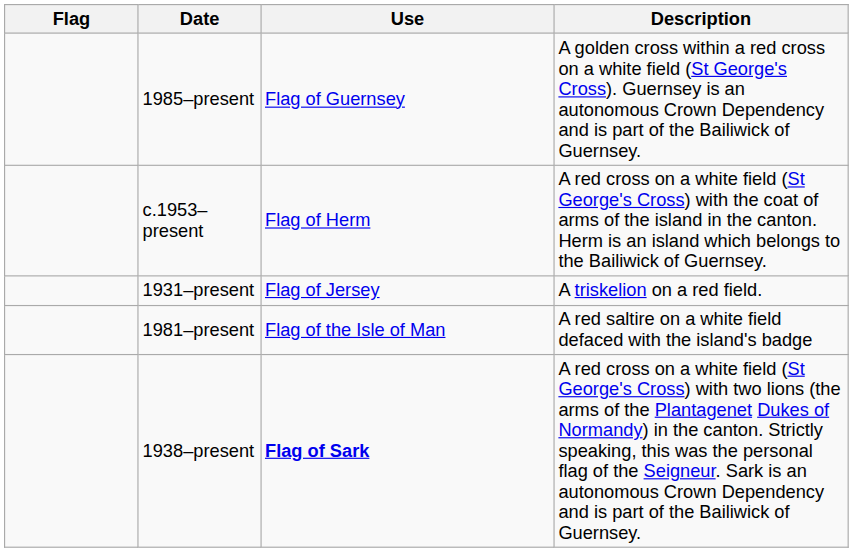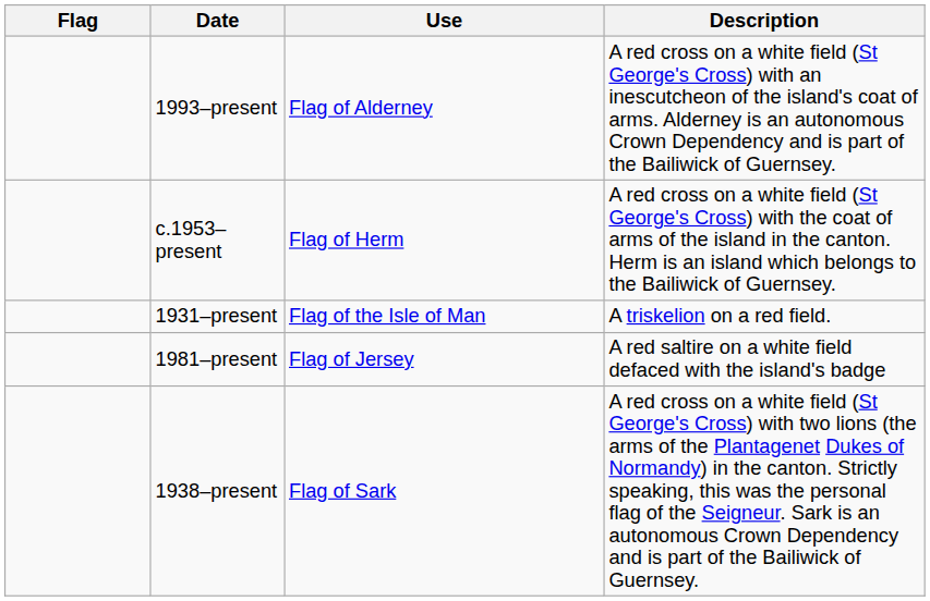 <table class="wikitable">
 <tr style="background:#efefef;">
 <th style="width:110px;">Flag</th>
 <th style="width:100px;">Date</th>
 <th style="width:250px;">Use</th>
 <th style="width:250px;">Description</th>
 </tr>
 <tr>
 <td></td>
-<td>1985–present</td>
-<td><a href='#'>Flag of Guernsey</a></td>
-<td>A golden cross within a red cross on a white field (<a href='#'>St George's Cross</a>). Guernsey is an autonomous Crown Dependency and is part of the Bailiwick of Guernsey.</td>
+<td>1993–present</td>
+<td><a href='#'>Flag of Alderney</a></td>
+<td>A red cross on a white field (<a href='#'>St George's Cross</a>) with an inescutcheon of the island's coat of arms. Alderney is an autonomous Crown Dependency and is part of the Bailiwick of Guernsey.</td>
 </tr>
 <tr>
 <td></td>
 <td>c.1953–present</td>
 <td><a href='#'>Flag of Herm</a></td>
 <td>A red cross on a white field (<a href='#'>St George's Cross</a>) with the coat of arms of the island in the canton. Herm is an island which belongs to the Bailiwick of Guernsey.</td>
 </tr>
 <tr>
 <td></td>
 <td>1931–present</td>
-<td><a href='#'>Flag of Jersey</a></td>
+<td><a href='#'>Flag of the Isle of Man</a></td>
 <td>A <a href='#'>triskelion</a> on a red field.</td>
 </tr>
 <tr>
 <td></td>
 <td>1981–present</td>
-<td><a href='#'>Flag of the Isle of Man</a></td>
+<td><a href='#'>Flag of Jersey</a></td>
 <td>A red saltire on a white field defaced with the island's badge</td>
 </tr>
 <tr>
 <td></td>
 <td>1938–present</td>
-<td><strong><a href='#'>Flag of Sark</a></strong></td>
+<td><a href='#'>Flag of Sark</a></td>
 <td>A red cross on a white field (<a href='#'>St George's Cross</a>) with two lions (the arms of the <a href='#'>Plantagenet</a> <a href='#'>Dukes of Normandy</a>) in the canton. Strictly speaking, this was the personal flag of the <a href='#'>Seigneur</a>. Sark is an autonomous Crown Dependency and is part of the Bailiwick of Guernsey.</td>
 </tr>
 </table>
